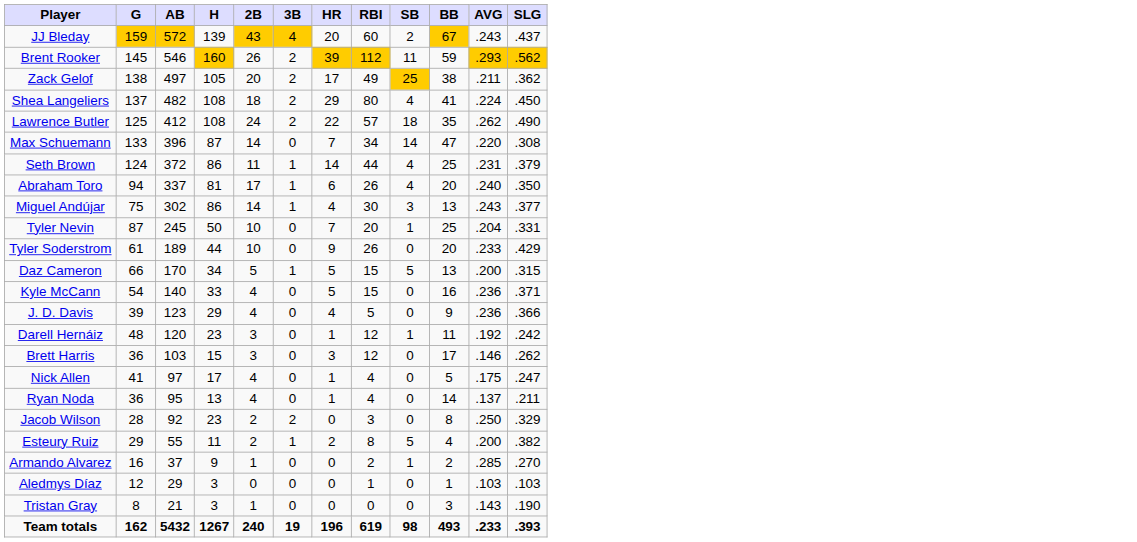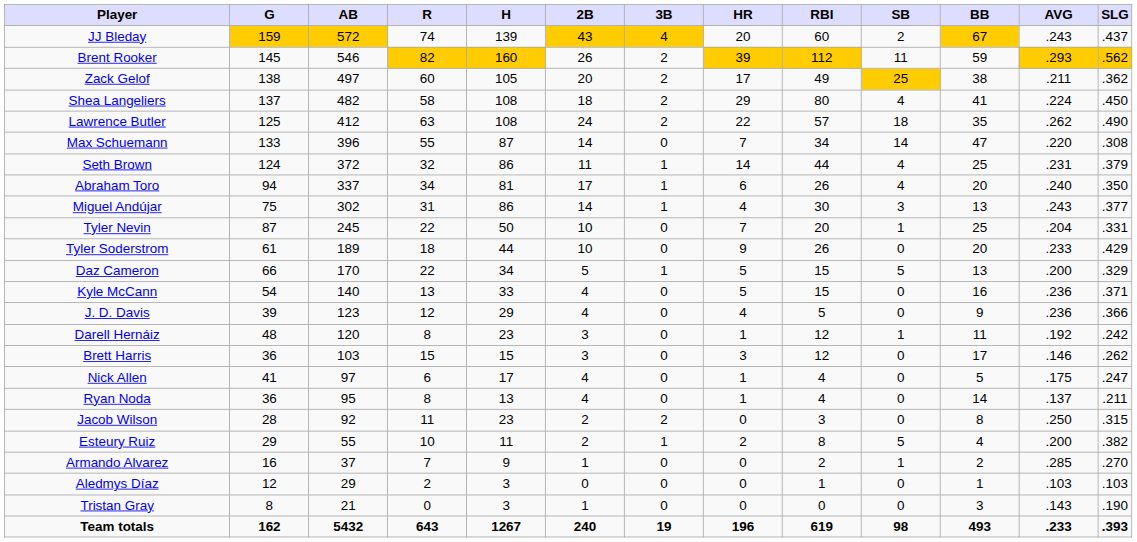 <table class="wikitable" style="text-align:center;">
 <tr>
 <th style="background:#ddf;width:20%;"><strong>Player</strong></th>
 <th style="background:#ddf;width:7%;"><strong>G</strong></th>
 <th style="background:#ddf;width:7%;"><strong>AB</strong></th>
+<th style="background:#ddf;width:7%;"><strong>R</strong></th>
 <th style="background:#ddf;width:7%;"><strong>H</strong></th>
 <th style="background:#ddf;width:7%;"><strong>2B</strong></th>
 <th style="background:#ddf;width:7%;"><strong>3B</strong></th>
 <th style="background:#ddf;width:7%;"><strong>HR</strong></th>
 <th style="background:#ddf;width:7%;"><strong>RBI</strong></th>
 <th style="background:#ddf;width:7%;"><strong>SB</strong></th>
 <th style="background:#ddf;width:7%;"><strong>BB</strong></th>
 <th style="background:#ddf;width:7%;"><strong>AVG</strong></th>
 <th style="background:#ddf;width:7%;"><strong>SLG</strong></th>
 </tr>
 <tr>
 <td><a href='#'>JJ Bleday</a></td>
 <td bgcolor=#ffcc00>159</td>
 <td bgcolor=#ffcc00>572</td>
+<td>74</td>
 <td>139</td>
 <td bgcolor=#ffcc00>43</td>
 <td bgcolor=#ffcc00>4</td>
 <td>20</td>
 <td>60</td>
 <td>2</td>
 <td bgcolor=#ffcc00>67</td>
 <td>.243</td>
 <td>.437</td>
 </tr>
 <tr>
 <td><a href='#'>Brent Rooker</a></td>
 <td>145</td>
 <td>546</td>
+<td bgcolor=#ffcc00>82</td>
 <td bgcolor=#ffcc00>160</td>
 <td>26</td>
 <td>2</td>
 <td bgcolor=#ffcc00>39</td>
 <td bgcolor=#ffcc00>112</td>
 <td>11</td>
 <td>59</td>
 <td bgcolor=#ffcc00>.293</td>
 <td bgcolor=#ffcc00>.562</td>
 </tr>
 <tr>
 <td><a href='#'>Zack Gelof</a></td>
 <td>138</td>
 <td>497</td>
+<td>60</td>
 <td>105</td>
 <td>20</td>
 <td>2</td>
 <td>17</td>
 <td>49</td>
 <td bgcolor=#ffcc00>25</td>
 <td>38</td>
 <td>.211</td>
 <td>.362</td>
 </tr>
 <tr>
 <td><a href='#'>Shea Langeliers</a></td>
 <td>137</td>
 <td>482</td>
+<td>58</td>
 <td>108</td>
 <td>18</td>
 <td>2</td>
 <td>29</td>
 <td>80</td>
 <td>4</td>
 <td>41</td>
 <td>.224</td>
 <td>.450</td>
 </tr>
 <tr>
 <td><a href='#'>Lawrence Butler</a></td>
 <td>125</td>
 <td>412</td>
+<td>63</td>
 <td>108</td>
 <td>24</td>
 <td>2</td>
 <td>22</td>
 <td>57</td>
 <td>18</td>
 <td>35</td>
 <td>.262</td>
 <td>.490</td>
 </tr>
 <tr>
 <td><a href='#'>Max Schuemann</a></td>
 <td>133</td>
 <td>396</td>
+<td>55</td>
 <td>87</td>
 <td>14</td>
 <td>0</td>
 <td>7</td>
 <td>34</td>
 <td>14</td>
 <td>47</td>
 <td>.220</td>
 <td>.308</td>
 </tr>
 <tr>
 <td><a href='#'>Seth Brown</a></td>
 <td>124</td>
 <td>372</td>
+<td>32</td>
 <td>86</td>
 <td>11</td>
 <td>1</td>
 <td>14</td>
 <td>44</td>
 <td>4</td>
 <td>25</td>
 <td>.231</td>
 <td>.379</td>
 </tr>
 <tr>
 <td><a href='#'>Abraham Toro</a></td>
 <td>94</td>
 <td>337</td>
+<td>34</td>
 <td>81</td>
 <td>17</td>
 <td>1</td>
 <td>6</td>
 <td>26</td>
 <td>4</td>
 <td>20</td>
 <td>.240</td>
 <td>.350</td>
 </tr>
 <tr>
 <td><a href='#'>Miguel Andújar</a></td>
 <td>75</td>
 <td>302</td>
+<td>31</td>
 <td>86</td>
 <td>14</td>
 <td>1</td>
 <td>4</td>
 <td>30</td>
 <td>3</td>
 <td>13</td>
 <td>.243</td>
 <td>.377</td>
 </tr>
 <tr>
 <td><a href='#'>Tyler Nevin</a></td>
 <td>87</td>
 <td>245</td>
+<td>22</td>
 <td>50</td>
 <td>10</td>
 <td>0</td>
 <td>7</td>
 <td>20</td>
 <td>1</td>
 <td>25</td>
 <td>.204</td>
 <td>.331</td>
 </tr>
 <tr>
 <td><a href='#'>Tyler Soderstrom</a></td>
 <td>61</td>
 <td>189</td>
+<td>18</td>
 <td>44</td>
 <td>10</td>
 <td>0</td>
 <td>9</td>
 <td>26</td>
 <td>0</td>
 <td>20</td>
 <td>.233</td>
 <td>.429</td>
 </tr>
 <tr>
 <td><a href='#'>Daz Cameron</a></td>
 <td>66</td>
 <td>170</td>
+<td>22</td>
 <td>34</td>
 <td>5</td>
 <td>1</td>
 <td>5</td>
 <td>15</td>
 <td>5</td>
 <td>13</td>
 <td>.200</td>
-<td>.315</td>
+<td>.329</td>
 </tr>
 <tr>
 <td><a href='#'>Kyle McCann</a></td>
 <td>54</td>
 <td>140</td>
+<td>13</td>
 <td>33</td>
 <td>4</td>
 <td>0</td>
 <td>5</td>
 <td>15</td>
 <td>0</td>
 <td>16</td>
 <td>.236</td>
 <td>.371</td>
 </tr>
 <tr>
 <td><a href='#'>J. D. Davis</a></td>
 <td>39</td>
 <td>123</td>
+<td>12</td>
 <td>29</td>
 <td>4</td>
 <td>0</td>
 <td>4</td>
 <td>5</td>
 <td>0</td>
 <td>9</td>
 <td>.236</td>
 <td>.366</td>
 </tr>
 <tr>
 <td><a href='#'>Darell Hernáiz</a></td>
 <td>48</td>
 <td>120</td>
+<td>8</td>
 <td>23</td>
 <td>3</td>
 <td>0</td>
 <td>1</td>
 <td>12</td>
 <td>1</td>
 <td>11</td>
 <td>.192</td>
 <td>.242</td>
 </tr>
 <tr>
 <td><a href='#'>Brett Harris</a></td>
 <td>36</td>
 <td>103</td>
 <td>15</td>
+<td>15</td>
 <td>3</td>
 <td>0</td>
 <td>3</td>
 <td>12</td>
 <td>0</td>
 <td>17</td>
 <td>.146</td>
 <td>.262</td>
 </tr>
 <tr>
 <td><a href='#'>Nick Allen</a></td>
 <td>41</td>
 <td>97</td>
+<td>6</td>
 <td>17</td>
 <td>4</td>
 <td>0</td>
 <td>1</td>
 <td>4</td>
 <td>0</td>
 <td>5</td>
 <td>.175</td>
 <td>.247</td>
 </tr>
 <tr>
 <td><a href='#'>Ryan Noda</a></td>
 <td>36</td>
 <td>95</td>
+<td>8</td>
 <td>13</td>
 <td>4</td>
 <td>0</td>
 <td>1</td>
 <td>4</td>
 <td>0</td>
 <td>14</td>
 <td>.137</td>
 <td>.211</td>
 </tr>
 <tr>
 <td><a href='#'>Jacob Wilson</a></td>
 <td>28</td>
 <td>92</td>
+<td>11</td>
 <td>23</td>
 <td>2</td>
 <td>2</td>
 <td>0</td>
 <td>3</td>
 <td>0</td>
 <td>8</td>
 <td>.250</td>
-<td>.329</td>
+<td>.315</td>
 </tr>
 <tr>
 <td><a href='#'>Esteury Ruiz</a></td>
 <td>29</td>
 <td>55</td>
+<td>10</td>
 <td>11</td>
 <td>2</td>
 <td>1</td>
 <td>2</td>
 <td>8</td>
 <td>5</td>
 <td>4</td>
 <td>.200</td>
 <td>.382</td>
 </tr>
 <tr>
 <td><a href='#'>Armando Alvarez</a></td>
 <td>16</td>
 <td>37</td>
+<td>7</td>
 <td>9</td>
 <td>1</td>
 <td>0</td>
 <td>0</td>
 <td>2</td>
 <td>1</td>
 <td>2</td>
 <td>.285</td>
 <td>.270</td>
 </tr>
 <tr>
 <td><a href='#'>Aledmys Díaz</a></td>
 <td>12</td>
 <td>29</td>
+<td>2</td>
 <td>3</td>
 <td>0</td>
 <td>0</td>
 <td>0</td>
 <td>1</td>
 <td>0</td>
 <td>1</td>
 <td>.103</td>
 <td>.103</td>
 </tr>
 <tr>
 <td><a href='#'>Tristan Gray</a></td>
 <td>8</td>
 <td>21</td>
+<td>0</td>
 <td>3</td>
 <td>1</td>
 <td>0</td>
 <td>0</td>
 <td>0</td>
 <td>0</td>
 <td>3</td>
 <td>.143</td>
 <td>.190</td>
 </tr>
 <tr>
 <td><strong>Team totals</strong></td>
 <td><strong>162</strong></td>
 <td><strong>5432</strong></td>
+<td><strong>643</strong></td>
 <td><strong>1267</strong></td>
 <td><strong>240</strong></td>
 <td><strong>19</strong></td>
 <td><strong>196</strong></td>
 <td><strong>619</strong></td>
 <td><strong>98</strong></td>
 <td><strong>493</strong></td>
 <td><strong>.233</strong></td>
 <td><strong>.393</strong></td>
 </tr>
 </table>
